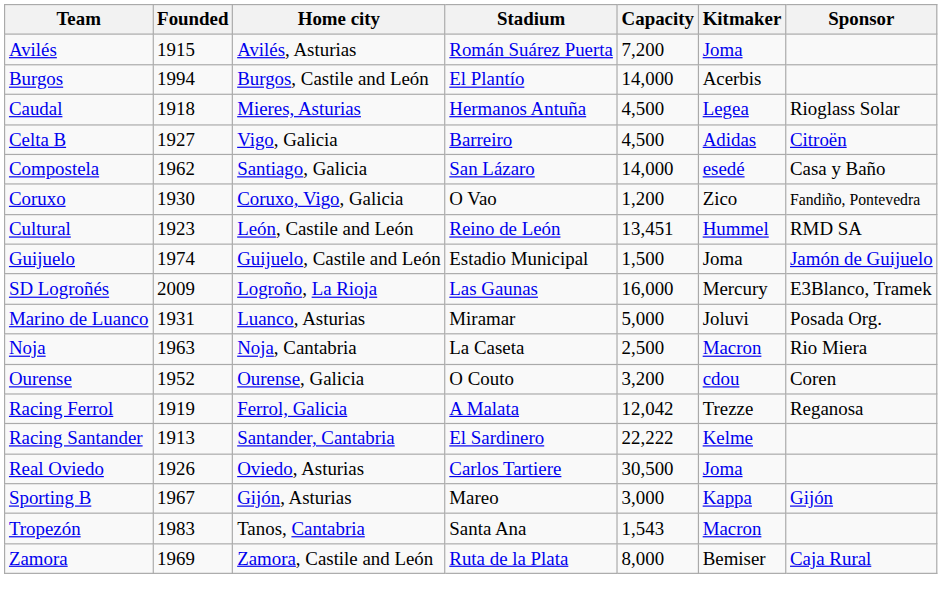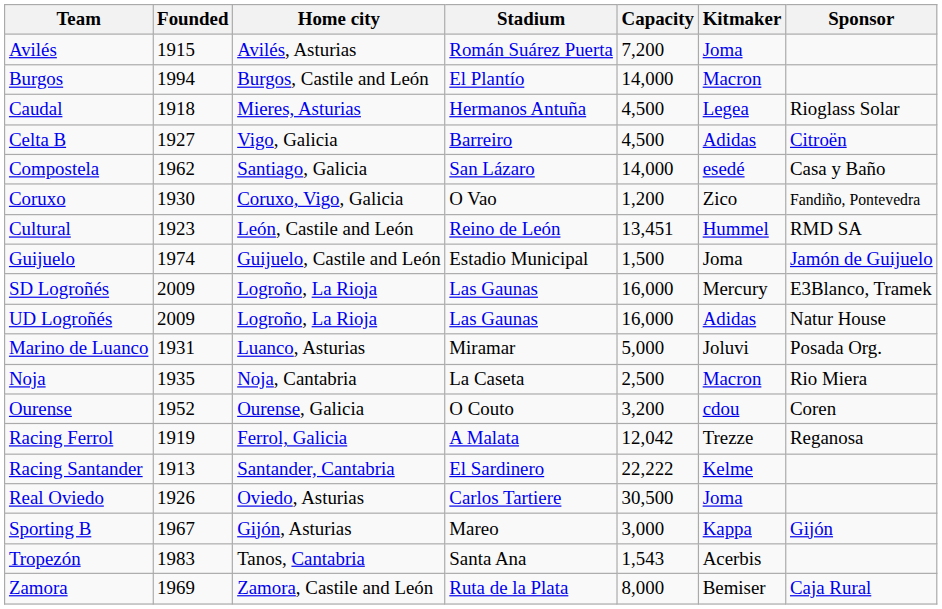 <table class="wikitable sortable">
 <tr>
 <th>Team</th>
 <th>Founded</th>
 <th>Home city</th>
 <th>Stadium</th>
 <th>Capacity</th>
 <th>Kitmaker</th>
 <th>Sponsor</th>
 </tr>
 <tr>
 <td><a href='#'>Avilés</a></td>
 <td>1915</td>
 <td><a href='#'>Avilés</a>, Asturias</td>
 <td><a href='#'>Román Suárez Puerta</a></td>
 <td>7,200</td>
 <td><a href='#'>Joma</a></td>
 <td></td>
 </tr>
 <tr>
 <td><a href='#'>Burgos</a></td>
 <td>1994</td>
 <td><a href='#'>Burgos</a>, Castile and León</td>
 <td><a href='#'>El Plantío</a></td>
 <td>14,000</td>
-<td>Acerbis</td>
+<td><a href='#'>Macron</a></td>
 <td></td>
 </tr>
 <tr>
 <td><a href='#'>Caudal</a></td>
 <td>1918</td>
 <td><a href='#'>Mieres, Asturias</a></td>
 <td><a href='#'>Hermanos Antuña</a></td>
 <td>4,500</td>
 <td><a href='#'>Legea</a></td>
 <td>Rioglass Solar</td>
 </tr>
 <tr>
 <td><a href='#'>Celta B</a></td>
 <td>1927</td>
 <td><a href='#'>Vigo</a>, Galicia</td>
 <td><a href='#'>Barreiro</a></td>
 <td>4,500</td>
 <td><a href='#'>Adidas</a></td>
 <td><a href='#'>Citroën</a></td>
 </tr>
 <tr>
 <td><a href='#'>Compostela</a></td>
 <td>1962</td>
 <td><a href='#'>Santiago</a>, Galicia</td>
 <td><a href='#'>San Lázaro</a></td>
 <td>14,000</td>
 <td><a href='#'>esedé</a></td>
 <td>Casa y Baño</td>
 </tr>
 <tr>
 <td><a href='#'>Coruxo</a></td>
 <td>1930</td>
 <td><a href='#'>Coruxo, Vigo</a>, Galicia</td>
 <td>O Vao</td>
 <td>1,200</td>
 <td>Zico</td>
 <td><small>Fandiño, Pontevedra</small></td>
 </tr>
 <tr>
 <td><a href='#'>Cultural</a></td>
 <td>1923</td>
 <td><a href='#'>León</a>, Castile and León</td>
 <td><a href='#'>Reino de León</a></td>
 <td>13,451</td>
 <td><a href='#'>Hummel</a></td>
 <td>RMD SA</td>
 </tr>
 <tr>
 <td><a href='#'>Guijuelo</a></td>
 <td>1974</td>
 <td><a href='#'>Guijuelo</a>, Castile and León</td>
 <td>Estadio Municipal</td>
 <td>1,500</td>
 <td>Joma</td>
 <td><a href='#'>Jamón de Guijuelo</a></td>
 </tr>
 <tr>
 <td><a href='#'>SD Logroñés</a></td>
 <td>2009</td>
 <td><a href='#'>Logroño</a>, <a href='#'>La Rioja</a></td>
 <td><a href='#'>Las Gaunas</a></td>
 <td>16,000</td>
 <td>Mercury</td>
 <td>E3Blanco, Tramek</td>
 </tr>
 <tr>
+<td><a href='#'>UD Logroñés</a></td>
+<td>2009</td>
+<td><a href='#'>Logroño</a>, <a href='#'>La Rioja</a></td>
+<td><a href='#'>Las Gaunas</a></td>
+<td>16,000</td>
+<td><a href='#'>Adidas</a></td>
+<td>Natur House</td>
+</tr>
+<tr>
 <td><a href='#'>Marino de Luanco</a></td>
 <td>1931</td>
 <td><a href='#'>Luanco</a>, Asturias</td>
 <td>Miramar</td>
 <td>5,000</td>
 <td>Joluvi</td>
 <td>Posada Org.</td>
 </tr>
 <tr>
 <td><a href='#'>Noja</a></td>
-<td>1963</td>
+<td>1935</td>
 <td><a href='#'>Noja</a>, Cantabria</td>
 <td>La Caseta</td>
 <td>2,500</td>
 <td><a href='#'>Macron</a></td>
 <td>Rio Miera</td>
 </tr>
 <tr>
 <td><a href='#'>Ourense</a></td>
 <td>1952</td>
 <td><a href='#'>Ourense</a>, Galicia</td>
 <td>O Couto</td>
 <td>3,200</td>
 <td><a href='#'>cdou</a></td>
 <td>Coren</td>
 </tr>
 <tr>
 <td><a href='#'>Racing Ferrol</a></td>
 <td>1919</td>
 <td><a href='#'>Ferrol, Galicia</a></td>
 <td><a href='#'>A Malata</a></td>
 <td>12,042</td>
 <td>Trezze</td>
 <td>Reganosa</td>
 </tr>
 <tr>
 <td><a href='#'>Racing Santander</a></td>
 <td>1913</td>
 <td><a href='#'>Santander, Cantabria</a></td>
 <td><a href='#'>El Sardinero</a></td>
 <td>22,222</td>
 <td><a href='#'>Kelme</a></td>
 <td></td>
 </tr>
 <tr>
 <td><a href='#'>Real Oviedo</a></td>
 <td>1926</td>
 <td><a href='#'>Oviedo</a>, Asturias</td>
 <td><a href='#'>Carlos Tartiere</a></td>
 <td>30,500</td>
 <td><a href='#'>Joma</a></td>
 <td></td>
 </tr>
 <tr>
 <td><a href='#'>Sporting B</a></td>
 <td>1967</td>
 <td><a href='#'>Gijón</a>, Asturias</td>
 <td>Mareo</td>
 <td>3,000</td>
 <td><a href='#'>Kappa</a></td>
 <td><a href='#'>Gijón</a></td>
 </tr>
 <tr>
 <td><a href='#'>Tropezón</a></td>
 <td>1983</td>
 <td>Tanos, <a href='#'>Cantabria</a></td>
 <td>Santa Ana</td>
 <td>1,543</td>
-<td><a href='#'>Macron</a></td>
+<td>Acerbis</td>
 <td></td>
 </tr>
 <tr>
 <td><a href='#'>Zamora</a></td>
 <td>1969</td>
 <td><a href='#'>Zamora</a>, Castile and León</td>
 <td><a href='#'>Ruta de la Plata</a></td>
 <td>8,000</td>
 <td>Bemiser</td>
 <td><a href='#'>Caja Rural</a></td>
 </tr>
 </table>
